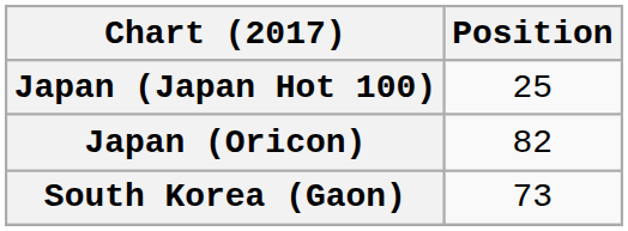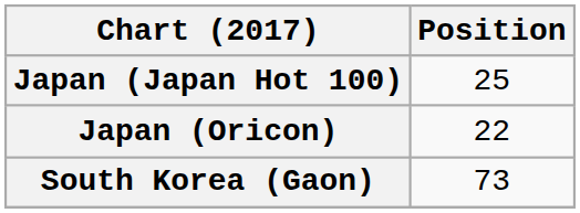 <table class="wikitable plainrowheaders" style="text-align:center;">
 <tr>
 <th scope="col">Chart (2017)</th>
 <th scope="col">Position</th>
 </tr>
 <tr>
 <th scope="row">Japan (Japan Hot 100)<br></th>
 <td>25</td>
 </tr>
 <tr>
 <th scope="row">Japan (Oricon)<br></th>
-<td>82</td>
+<td>22</td>
 </tr>
 <tr>
 <th scope="row">South Korea (Gaon)</th>
 <td>73</td>
 </tr>
 <tr>
 </tr>
 </table>
